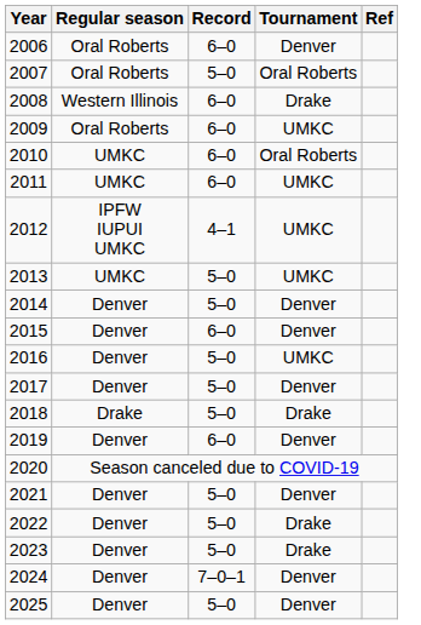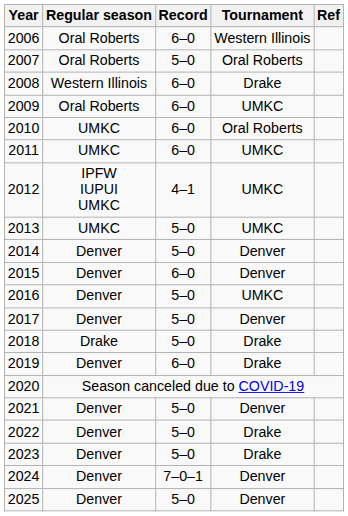 <table class="wikitable" style="text-align:center;" cellspacing="2">
 <tr>
 <th>Year</th>
 <th>Regular season</th>
 <th>Record</th>
 <th>Tournament</th>
 <th>Ref</th>
 </tr>
 <tr>
 <td>2006</td>
 <td>Oral Roberts</td>
 <td>6–0</td>
-<td>Denver</td>
+<td>Western Illinois</td>
 <td></td>
 </tr>
 <tr>
 <td>2007</td>
 <td>Oral Roberts</td>
 <td>5–0</td>
 <td>Oral Roberts</td>
 <td></td>
 </tr>
 <tr>
 <td>2008</td>
 <td>Western Illinois</td>
 <td>6–0</td>
 <td>Drake</td>
 <td></td>
 </tr>
 <tr>
 <td>2009</td>
 <td>Oral Roberts</td>
 <td>6–0</td>
 <td>UMKC</td>
 <td></td>
 </tr>
 <tr>
 <td>2010</td>
 <td>UMKC</td>
 <td>6–0</td>
 <td>Oral Roberts</td>
 <td></td>
 </tr>
 <tr>
 <td>2011</td>
 <td>UMKC</td>
 <td>6–0</td>
 <td>UMKC</td>
 <td></td>
 </tr>
 <tr>
 <td>2012</td>
 <td>IPFW<br>IUPUI<br>UMKC</td>
 <td>4–1</td>
 <td>UMKC</td>
 <td></td>
 </tr>
 <tr>
 <td>2013</td>
 <td>UMKC</td>
 <td>5–0</td>
 <td>UMKC</td>
 <td></td>
 </tr>
 <tr>
 <td>2014</td>
 <td>Denver</td>
 <td>5–0</td>
 <td>Denver</td>
 <td></td>
 </tr>
 <tr>
 <td>2015</td>
 <td>Denver</td>
 <td>6–0</td>
 <td>Denver</td>
 <td></td>
 </tr>
 <tr>
 <td>2016</td>
 <td>Denver</td>
 <td>5–0</td>
 <td>UMKC</td>
 <td></td>
 </tr>
 <tr>
 <td>2017</td>
 <td>Denver</td>
 <td>5–0</td>
 <td>Denver</td>
 <td></td>
 </tr>
 <tr>
 <td>2018</td>
 <td>Drake</td>
 <td>5–0</td>
 <td>Drake</td>
 <td></td>
 </tr>
 <tr>
 <td>2019</td>
 <td>Denver</td>
 <td>6–0</td>
-<td>Denver</td>
+<td>Drake</td>
 <td></td>
 </tr>
 <tr>
 <td>2020</td>
 <td colspan=4 align=center>Season canceled due to <a href='#'>COVID-19</a></td>
 </tr>
 <tr>
 <td>2021</td>
 <td>Denver</td>
 <td>5–0</td>
 <td>Denver</td>
 <td></td>
 </tr>
 <tr>
 <td>2022</td>
 <td>Denver</td>
 <td>5–0</td>
 <td>Drake</td>
 <td></td>
 </tr>
 <tr>
 <td>2023</td>
 <td>Denver</td>
 <td>5–0</td>
 <td>Drake</td>
 <td></td>
 </tr>
 <tr>
 <td>2024</td>
 <td>Denver</td>
 <td>7–0–1</td>
 <td>Denver</td>
 <td></td>
 </tr>
 <tr>
 <td>2025</td>
 <td>Denver</td>
 <td>5–0</td>
 <td>Denver</td>
 <td></td>
 </tr>
 </table>
